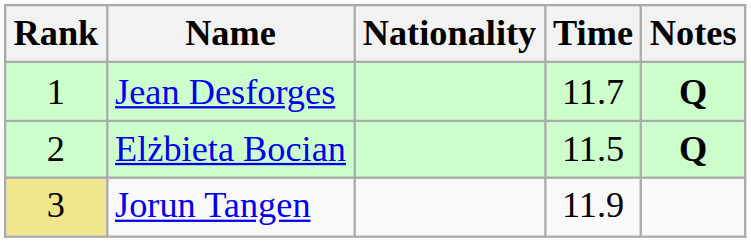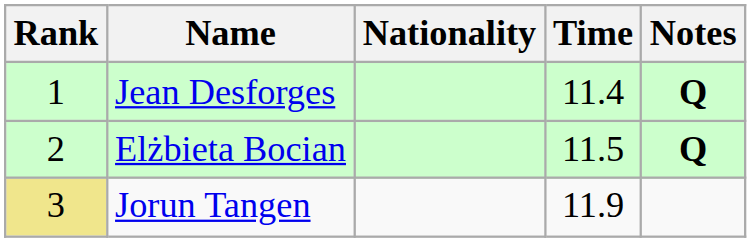 <table class="wikitable sortable" style="text-align:center">
 <tr>
 <th>Rank</th>
 <th>Name</th>
 <th>Nationality</th>
 <th>Time</th>
 <th>Notes</th>
 </tr>
 <tr bgcolor=ccffcc>
 <td>1</td>
 <td align=left><a href='#'>Jean Desforges</a></td>
 <td align=left></td>
-<td>11.7</td>
+<td>11.4</td>
 <td><strong>Q</strong></td>
 </tr>
 <tr bgcolor=ccffcc>
 <td>2</td>
 <td align=left><a href='#'>Elżbieta Bocian</a></td>
 <td align=left></td>
 <td>11.5</td>
 <td><strong>Q</strong></td>
 </tr>
 <tr>
 <td style="background: khaki;">3</td>
 <td align=left><a href='#'>Jorun Tangen</a></td>
 <td align=left></td>
 <td>11.9</td>
 <td></td>
 </tr>
 </table>
